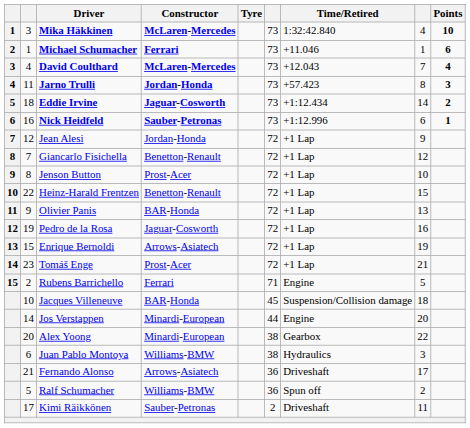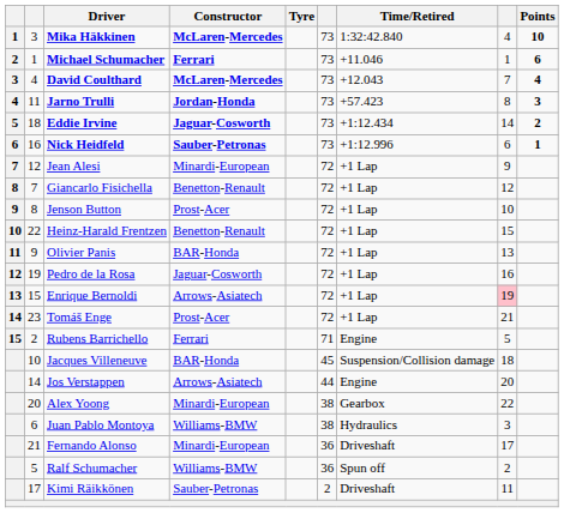 <table class="wikitable sortable" style="font-size: 85%;">
 <tr>
 <th scope="col"></th>
 <th scope="col"></th>
 <th scope="col">Driver</th>
 <th scope="col">Constructor</th>
 <th scope="col">Tyre</th>
 <th scope="col" class="unsortable"></th>
 <th scope="col" class="unsortable">Time/Retired</th>
 <th scope="col"></th>
 <th scope="col">Points</th>
 </tr>
 <tr>
 <th scope="row">1</th>
 <td align="center">3</td>
 <td data-sort-value="HAK"> <strong><a href='#'>Mika Häkkinen</a></strong></td>
 <td><strong><a href='#'>McLaren</a>-<a href='#'>Mercedes</a></strong></td>
 <td></td>
 <td align="center">73</td>
 <td>1:32:42.840</td>
 <td align="center">4</td>
 <td align="center"><strong>10</strong></td>
 </tr>
 <tr>
 <th scope="row">2</th>
 <td align="center">1</td>
 <td data-sort-value="SCHM"> <strong><a href='#'>Michael Schumacher</a></strong></td>
 <td><strong><a href='#'>Ferrari</a></strong></td>
 <td></td>
 <td align="center">73</td>
 <td>+11.046</td>
 <td align="center">1</td>
 <td align="center"><strong>6</strong></td>
 </tr>
 <tr>
 <th scope="row">3</th>
 <td align="center">4</td>
 <td data-sort-value="COU"> <strong><a href='#'>David Coulthard</a></strong></td>
 <td><strong><a href='#'>McLaren</a>-<a href='#'>Mercedes</a></strong></td>
 <td></td>
 <td align="center">73</td>
 <td>+12.043</td>
 <td align="center">7</td>
 <td align="center"><strong>4</strong></td>
 </tr>
 <tr>
 <th scope="row">4</th>
 <td align="center">11</td>
 <td data-sort-value="TRU"> <strong><a href='#'>Jarno Trulli</a></strong></td>
 <td><strong><a href='#'>Jordan</a>-<a href='#'>Honda</a></strong></td>
 <td></td>
 <td align="center">73</td>
 <td>+57.423</td>
 <td align="center">8</td>
 <td align="center"><strong>3</strong></td>
 </tr>
 <tr>
 <th scope="row">5</th>
 <td align="center">18</td>
 <td data-sort-value="IRV"> <strong><a href='#'>Eddie Irvine</a></strong></td>
 <td><strong><a href='#'>Jaguar</a>-<a href='#'>Cosworth</a></strong></td>
 <td></td>
 <td align="center">73</td>
 <td>+1:12.434</td>
 <td align="center">14</td>
 <td align="center"><strong>2</strong></td>
 </tr>
 <tr>
 <th scope="row">6</th>
 <td align="center">16</td>
 <td data-sort-value="HEI"> <strong><a href='#'>Nick Heidfeld</a></strong></td>
 <td><strong><a href='#'>Sauber</a>-<a href='#'>Petronas</a></strong></td>
 <td></td>
 <td align="center">73</td>
 <td>+1:12.996</td>
 <td align="center">6</td>
 <td align="center"><strong>1</strong></td>
 </tr>
 <tr>
 <th scope="row">7</th>
 <td align="center">12</td>
 <td data-sort-value="ALE"> <a href='#'>Jean Alesi</a></td>
-<td><a href='#'>Jordan</a>-<a href='#'>Honda</a></td>
+<td><a href='#'>Minardi</a>-<a href='#'>European</a></td>
 <td></td>
 <td align="center">72</td>
 <td>+1 Lap</td>
 <td align="center">9</td>
 <td> </td>
 </tr>
 <tr>
 <th scope="row">8</th>
 <td align="center">7</td>
 <td data-sort-value="FIS"> <a href='#'>Giancarlo Fisichella</a></td>
 <td><a href='#'>Benetton</a>-<a href='#'>Renault</a></td>
 <td></td>
 <td align="center">72</td>
 <td>+1 Lap</td>
 <td align="center">12</td>
 <td> </td>
 </tr>
 <tr>
 <th scope="row">9</th>
 <td align="center">8</td>
 <td data-sort-value="BUT"> <a href='#'>Jenson Button</a></td>
 <td><a href='#'>Prost</a>-<a href='#'>Acer</a></td>
 <td></td>
 <td align="center">72</td>
 <td>+1 Lap</td>
 <td align="center">10</td>
 <td> </td>
 </tr>
 <tr>
 <th scope="row">10</th>
 <td align="center">22</td>
 <td data-sort-value="FRE"> <a href='#'>Heinz-Harald Frentzen</a></td>
 <td><a href='#'>Benetton</a>-<a href='#'>Renault</a></td>
 <td></td>
 <td align="center">72</td>
 <td>+1 Lap</td>
 <td align="center">15</td>
 <td> </td>
 </tr>
 <tr>
 <th scope="row">11</th>
 <td align="center">9</td>
 <td data-sort-value="PAN"> <a href='#'>Olivier Panis</a></td>
 <td><a href='#'>BAR</a>-<a href='#'>Honda</a></td>
 <td></td>
 <td align="center">72</td>
 <td>+1 Lap</td>
 <td align="center">13</td>
 <td> </td>
 </tr>
 <tr>
 <th scope="row">12</th>
 <td align="center">19</td>
 <td data-sort-value="DEL"> <a href='#'>Pedro de la Rosa</a></td>
 <td><a href='#'>Jaguar</a>-<a href='#'>Cosworth</a></td>
 <td></td>
 <td align="center">72</td>
 <td>+1 Lap</td>
 <td align="center">16</td>
 <td> </td>
 </tr>
 <tr>
 <th scope="row">13</th>
 <td align="center">15</td>
 <td data-sort-value="BER"> <a href='#'>Enrique Bernoldi</a></td>
 <td><a href='#'>Arrows</a>-<a href='#'>Asiatech</a></td>
 <td></td>
 <td align="center">72</td>
 <td>+1 Lap</td>
-<td align="center">19</td>
+<td align="center" style="background: pink;">19</td>
 <td> </td>
 </tr>
 <tr>
 <th scope="row">14</th>
 <td align="center">23</td>
 <td data-sort-value="ENG"> <a href='#'>Tomáš Enge</a></td>
 <td><a href='#'>Prost</a>-<a href='#'>Acer</a></td>
 <td></td>
 <td align="center">72</td>
 <td>+1 Lap</td>
 <td align="center">21</td>
 <td> </td>
 </tr>
 <tr>
 <th scope="row">15</th>
 <td align="center">2</td>
 <td data-sort-value="BAR"> <a href='#'>Rubens Barrichello</a></td>
 <td><a href='#'>Ferrari</a></td>
 <td></td>
 <td align="center">71</td>
 <td>Engine</td>
 <td align="center">5</td>
 <td> </td>
 </tr>
 <tr>
 <th scope="row" data-sort-value="16"></th>
 <td align="center">10</td>
 <td data-sort-value="VIL"> <a href='#'>Jacques Villeneuve</a></td>
 <td><a href='#'>BAR</a>-<a href='#'>Honda</a></td>
 <td></td>
 <td align="center">45</td>
 <td>Suspension/Collision damage</td>
 <td align="center">18</td>
 <td> </td>
 </tr>
 <tr>
 <th scope="row" data-sort-value="17"></th>
 <td align="center">14</td>
 <td data-sort-value="VER"> <a href='#'>Jos Verstappen</a></td>
-<td><a href='#'>Minardi</a>-<a href='#'>European</a></td>
+<td><a href='#'>Arrows</a>-<a href='#'>Asiatech</a></td>
 <td></td>
 <td align="center">44</td>
 <td>Engine</td>
 <td align="center">20</td>
 <td> </td>
 </tr>
 <tr>
 <th scope="row" data-sort-value="18"></th>
 <td align="center">20</td>
 <td data-sort-value="YOO"> <a href='#'>Alex Yoong</a></td>
 <td><a href='#'>Minardi</a>-<a href='#'>European</a></td>
 <td></td>
 <td align="center">38</td>
 <td>Gearbox</td>
 <td align="center">22</td>
 <td> </td>
 </tr>
 <tr>
 <th scope="row" data-sort-value="19"></th>
 <td align="center">6</td>
 <td data-sort-value="MON"> <a href='#'>Juan Pablo Montoya</a></td>
 <td><a href='#'>Williams</a>-<a href='#'>BMW</a></td>
 <td></td>
 <td align="center">38</td>
 <td>Hydraulics</td>
 <td align="center">3</td>
 <td> </td>
 </tr>
 <tr>
 <th scope="row" data-sort-value="20"></th>
 <td align="center">21</td>
 <td data-sort-value="ALO"> <a href='#'>Fernando Alonso</a></td>
-<td><a href='#'>Arrows</a>-<a href='#'>Asiatech</a></td>
+<td><a href='#'>Minardi</a>-<a href='#'>European</a></td>
 <td></td>
 <td align="center">36</td>
 <td>Driveshaft</td>
 <td align="center">17</td>
 <td> </td>
 </tr>
 <tr>
 <th scope="row" data-sort-value="21"></th>
 <td align="center">5</td>
 <td data-sort-value="SCHR"> <a href='#'>Ralf Schumacher</a></td>
 <td><a href='#'>Williams</a>-<a href='#'>BMW</a></td>
 <td></td>
 <td align="center">36</td>
 <td>Spun off</td>
 <td align="center">2</td>
 <td> </td>
 </tr>
 <tr>
 <th scope="row" data-sort-value="22"></th>
 <td align="center">17</td>
 <td data-sort-value="RAI"> <a href='#'>Kimi Räikkönen</a></td>
 <td><a href='#'>Sauber</a>-<a href='#'>Petronas</a></td>
 <td></td>
 <td align="center">2</td>
 <td>Driveshaft</td>
 <td align="center">11</td>
 <td> </td>
 </tr>
 <tr class="sortbottom">
 <th colspan="9"></th>
 </tr>
 </table>
